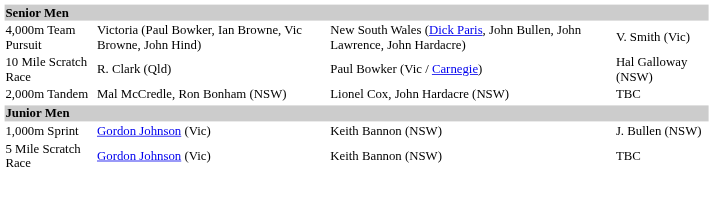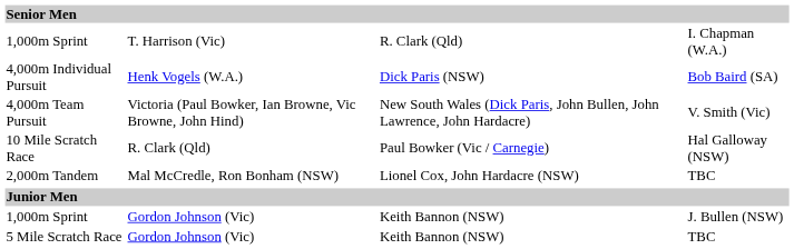 <table>
 <tr bgcolor="#cccccc">
 <td colspan=4><strong>Senior Men</strong></td>
+</tr>
+<tr>
+<td>1,000m Sprint </td>
+<td>T. Harrison (Vic)</td>
+<td>R. Clark (Qld)</td>
+<td>I. Chapman (W.A.)</td>
+</tr>
+<tr>
+<td>4,000m Individual Pursuit </td>
+<td><a href='#'>Henk Vogels</a> (W.A.)</td>
+<td><a href='#'>Dick Paris</a> (NSW)</td>
+<td><a href='#'>Bob Baird</a> (SA)</td>
 </tr>
 <tr>
 <td>4,000m Team Pursuit </td>
 <td>Victoria (Paul Bowker, Ian Browne, Vic Browne, John Hind)</td>
 <td>New South Wales (<a href='#'>Dick Paris</a>, John Bullen, John Lawrence, John Hardacre)</td>
 <td>V. Smith (Vic)</td>
 </tr>
 <tr>
 <td>10 Mile Scratch Race </td>
 <td>R. Clark (Qld)</td>
 <td>Paul Bowker (Vic / <a href='#'>Carnegie</a>)</td>
 <td>Hal Galloway (NSW)</td>
 </tr>
 <tr>
 <td>2,000m Tandem </td>
 <td>Mal McCredle, Ron Bonham (NSW)</td>
 <td>Lionel Cox, John Hardacre (NSW)</td>
 <td>TBC</td>
 </tr>
 <tr>
 </tr>
 <tr bgcolor="#cccccc">
 <td colspan=4><strong>Junior Men</strong></td>
 </tr>
 <tr>
 <td>1,000m Sprint </td>
 <td><a href='#'>Gordon Johnson</a> (Vic)</td>
 <td>Keith Bannon (NSW)</td>
 <td>J. Bullen (NSW)</td>
 </tr>
 <tr>
 <td>5 Mile Scratch Race </td>
 <td><a href='#'>Gordon Johnson</a> (Vic)</td>
 <td>Keith Bannon (NSW)</td>
 <td>TBC</td>
 </tr>
 </table>
